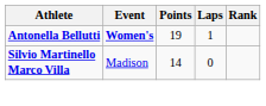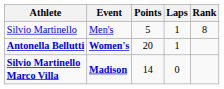 <table class=wikitable style="font-size:90%">
 <tr>
 <th>Athlete</th>
 <th>Event</th>
 <th>Points</th>
 <th>Laps</th>
 <th>Rank</th>
 </tr>
 <tr align=center>
+<td align=left><a href='#'>Silvio Martinello</a></td>
+<td align=left><a href='#'>Men's</a></td>
+<td>5</td>
+<td>1</td>
+<td>8</td>
+</tr>
+<tr align=center>
 <td align=left><strong><a href='#'>Antonella Bellutti</a></strong></td>
 <td align=left><strong><a href='#'>Women's</a></strong></td>
-<td>19</td>
+<td>20</td>
 <td>1</td>
 <td></td>
 </tr>
 <tr align=center>
 <td align=left><strong><a href='#'>Silvio Martinello</a><br><a href='#'>Marco Villa</a></strong></td>
-<td align=left><a href='#'>Madison</a></td>
+<td align=left><strong><a href='#'>Madison</a></strong></td>
 <td>14</td>
 <td>0</td>
 <td></td>
 </tr>
 </table>
